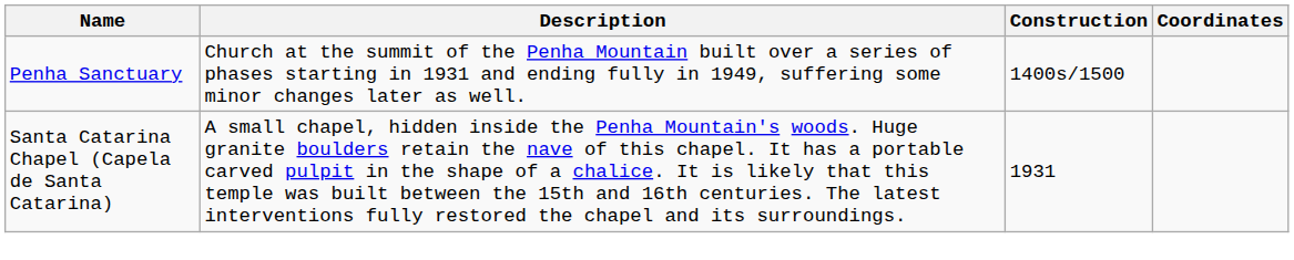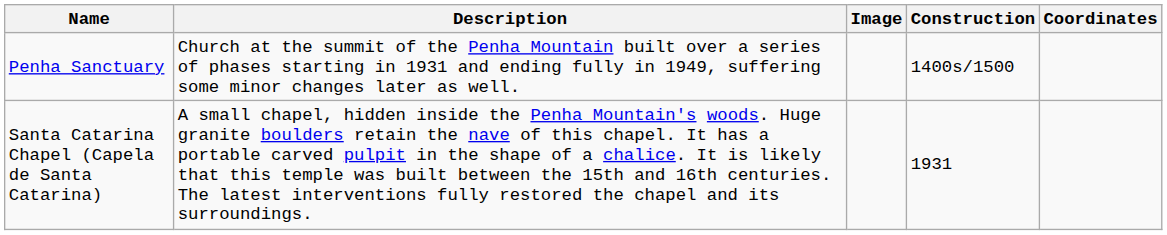 <table class="wikitable sortable">
 <tr>
 <th>Name</th>
 <th>Description</th>
+<th>Image</th>
 <th>Construction</th>
 <th>Coordinates</th>
 </tr>
 <tr>
 <td><a href='#'>Penha Sanctuary</a></td>
 <td>Church at the summit of the <a href='#'>Penha Mountain</a> built over a series of phases starting in 1931 and ending fully in 1949, suffering some minor changes later as well.</td>
+<td></td>
 <td>1400s/1500</td>
 <td></td>
 </tr>
 <tr>
 <td>Santa Catarina Chapel (Capela de Santa Catarina)</td>
 <td>A small chapel, hidden inside the <a href='#'>Penha Mountain's</a> <a href='#'>woods</a>. Huge granite <a href='#'>boulders</a> retain the <a href='#'>nave</a> of this chapel. It has a portable carved <a href='#'>pulpit</a> in the shape of a <a href='#'>chalice</a>. It is likely that this temple was built between the 15th and 16th centuries. The latest interventions fully restored the chapel and its surroundings.</td>
+<td></td>
 <td>1931</td>
 <td></td>
 </tr>
 </table>
